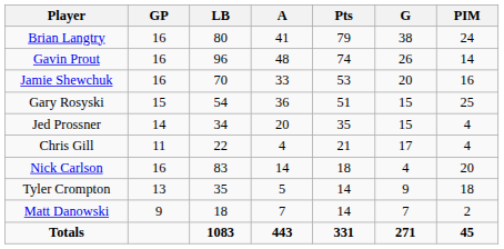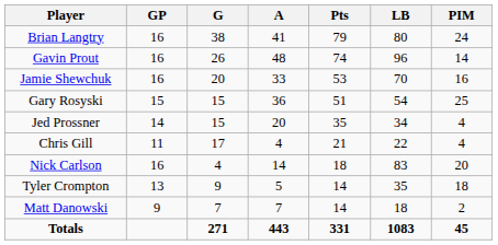 <table class="wikitable sortable">
 <tr align=center>
 <th width="20%">Player</th>
 <th width="10%">GP</th>
-<th width="10%">LB</th>
+<th width="10%">G</th>
 <th width="10%">A</th>
 <th width="10%">Pts</th>
-<th width="10%">G</th>
+<th width="10%">LB</th>
 <th width="10%">PIM</th>
 </tr>
 <tr align=center>
 <td><a href='#'>Brian Langtry</a></td>
 <td>16</td>
-<td>80</td>
+<td>38</td>
 <td>41</td>
 <td>79</td>
-<td>38</td>
+<td>80</td>
 <td>24</td>
 </tr>
 <tr align=center>
 <td><a href='#'>Gavin Prout</a></td>
 <td>16</td>
-<td>96</td>
+<td>26</td>
 <td>48</td>
 <td>74</td>
-<td>26</td>
+<td>96</td>
 <td>14</td>
 </tr>
 <tr align=center>
 <td><a href='#'>Jamie Shewchuk</a></td>
 <td>16</td>
-<td>70</td>
+<td>20</td>
 <td>33</td>
 <td>53</td>
-<td>20</td>
+<td>70</td>
 <td>16</td>
 </tr>
 <tr align=center>
 <td>Gary Rosyski</td>
 <td>15</td>
-<td>54</td>
+<td>15</td>
 <td>36</td>
 <td>51</td>
-<td>15</td>
+<td>54</td>
 <td>25</td>
 </tr>
 <tr align=center>
 <td>Jed Prossner</td>
 <td>14</td>
-<td>34</td>
+<td>15</td>
 <td>20</td>
 <td>35</td>
-<td>15</td>
+<td>34</td>
 <td>4</td>
 </tr>
 <tr align=center>
 <td>Chris Gill</td>
 <td>11</td>
-<td>22</td>
+<td>17</td>
 <td>4</td>
 <td>21</td>
-<td>17</td>
+<td>22</td>
 <td>4</td>
 </tr>
 <tr align=center>
 <td><a href='#'>Nick Carlson</a></td>
 <td>16</td>
-<td>83</td>
+<td>4</td>
 <td>14</td>
 <td>18</td>
-<td>4</td>
+<td>83</td>
 <td>20</td>
 </tr>
 <tr align=center>
 <td>Tyler Crompton</td>
 <td>13</td>
-<td>35</td>
+<td>9</td>
 <td>5</td>
 <td>14</td>
-<td>9</td>
+<td>35</td>
 <td>18</td>
 </tr>
 <tr align=center>
 <td><a href='#'>Matt Danowski</a></td>
 <td>9</td>
-<td>18</td>
+<td>7</td>
 <td>7</td>
 <td>14</td>
-<td>7</td>
+<td>18</td>
 <td>2</td>
 </tr>
 <tr align=center>
 <td><strong>Totals</strong></td>
 <td></td>
-<td><strong>1083</strong></td>
+<td><strong>271</strong></td>
 <td><strong>443</strong></td>
 <td><strong>331</strong></td>
-<td><strong>271</strong></td>
+<td><strong>1083</strong></td>
 <td><strong>45</strong></td>
 </tr>
 </table>
